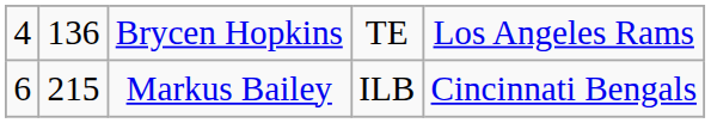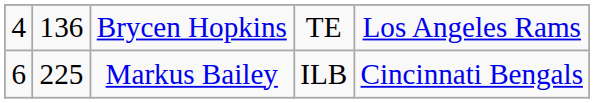 <table class="wikitable" style="text-align:center">
 <tr>
 <td>4</td>
 <td>136</td>
 <td><a href='#'>Brycen Hopkins</a></td>
 <td>TE</td>
 <td><a href='#'>Los Angeles Rams</a></td>
 </tr>
 <tr>
 <td>6</td>
-<td>215</td>
+<td>225</td>
 <td><a href='#'>Markus Bailey</a></td>
 <td>ILB</td>
 <td><a href='#'>Cincinnati Bengals</a></td>
 </tr>
 </table>
